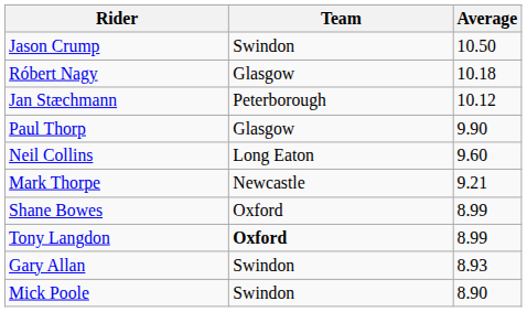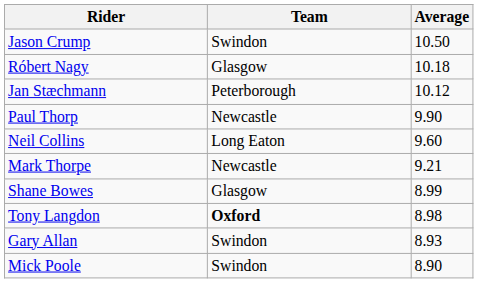 <table class="wikitable" style="font-size: 100%">
 <tr>
 <th width=200>Rider</th>
 <th width=200>Team</th>
 <th width=40>Average</th>
 </tr>
 <tr>
 <td align="left"><a href='#'>Jason Crump</a></td>
 <td>Swindon</td>
 <td>10.50</td>
 </tr>
 <tr>
 <td align="left"><a href='#'>Róbert Nagy</a></td>
 <td>Glasgow</td>
 <td>10.18</td>
 </tr>
 <tr>
 <td align="left"><a href='#'>Jan Stæchmann</a></td>
 <td>Peterborough</td>
 <td>10.12</td>
 </tr>
 <tr>
 <td align="left"><a href='#'>Paul Thorp</a></td>
-<td>Glasgow</td>
+<td>Newcastle</td>
 <td>9.90</td>
 </tr>
 <tr>
 <td align="left"><a href='#'>Neil Collins</a></td>
 <td>Long Eaton</td>
 <td>9.60</td>
 </tr>
 <tr>
 <td align="left"><a href='#'>Mark Thorpe</a></td>
 <td>Newcastle</td>
 <td>9.21</td>
 </tr>
 <tr>
 <td align="left"><a href='#'>Shane Bowes</a></td>
-<td>Oxford</td>
+<td>Glasgow</td>
 <td>8.99</td>
 </tr>
 <tr>
 <td align="left"><a href='#'>Tony Langdon</a></td>
 <td><strong>Oxford</strong></td>
-<td>8.99</td>
+<td>8.98</td>
 </tr>
 <tr>
 <td align="left"><a href='#'>Gary Allan</a></td>
 <td>Swindon</td>
 <td>8.93</td>
 </tr>
 <tr>
 <td align="left"><a href='#'>Mick Poole</a></td>
 <td>Swindon</td>
 <td>8.90</td>
 </tr>
 </table>
